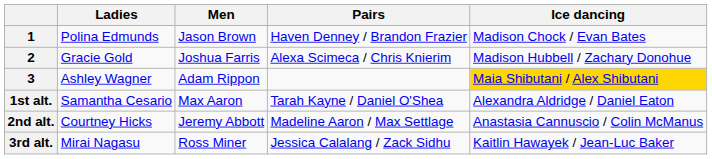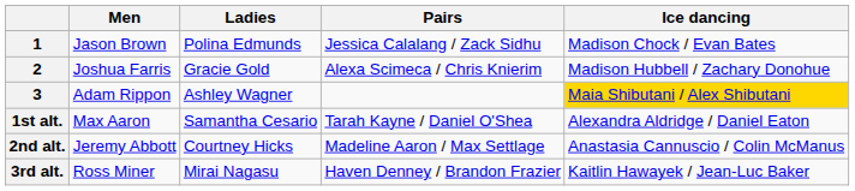 <table class="wikitable">
 <tr>
 <th></th>
+<th>Men</th>
 <th>Ladies</th>
-<th>Men</th>
 <th>Pairs</th>
 <th>Ice dancing</th>
 </tr>
 <tr>
 <th>1</th>
+<td><a href='#'>Jason Brown</a></td>
 <td><a href='#'>Polina Edmunds</a></td>
-<td><a href='#'>Jason Brown</a></td>
-<td><a href='#'>Haven Denney</a> / <a href='#'>Brandon Frazier</a></td>
+<td><a href='#'>Jessica Calalang</a> / <a href='#'>Zack Sidhu</a></td>
 <td><a href='#'>Madison Chock</a> / <a href='#'>Evan Bates</a></td>
 </tr>
 <tr>
 <th>2</th>
+<td><a href='#'>Joshua Farris</a></td>
 <td><a href='#'>Gracie Gold</a></td>
-<td><a href='#'>Joshua Farris</a></td>
 <td><a href='#'>Alexa Scimeca</a> / <a href='#'>Chris Knierim</a></td>
 <td><a href='#'>Madison Hubbell</a> / <a href='#'>Zachary Donohue</a></td>
 </tr>
 <tr>
 <th>3</th>
+<td><a href='#'>Adam Rippon</a></td>
 <td><a href='#'>Ashley Wagner</a></td>
-<td><a href='#'>Adam Rippon</a></td>
 <td></td>
 <td style="background: gold;"><a href='#'>Maia Shibutani</a> / <a href='#'>Alex Shibutani</a></td>
 </tr>
 <tr>
 <th>1st alt.</th>
+<td><a href='#'>Max Aaron</a></td>
 <td><a href='#'>Samantha Cesario</a></td>
-<td><a href='#'>Max Aaron</a></td>
 <td><a href='#'>Tarah Kayne</a> / <a href='#'>Daniel O'Shea</a></td>
 <td><a href='#'>Alexandra Aldridge</a> / <a href='#'>Daniel Eaton</a></td>
 </tr>
 <tr>
 <th>2nd alt.</th>
+<td><a href='#'>Jeremy Abbott</a></td>
 <td><a href='#'>Courtney Hicks</a></td>
-<td><a href='#'>Jeremy Abbott</a></td>
 <td><a href='#'>Madeline Aaron</a> / <a href='#'>Max Settlage</a></td>
 <td><a href='#'>Anastasia Cannuscio</a> / <a href='#'>Colin McManus</a></td>
 </tr>
 <tr>
 <th>3rd alt.</th>
+<td><a href='#'>Ross Miner</a></td>
 <td><a href='#'>Mirai Nagasu</a></td>
-<td><a href='#'>Ross Miner</a></td>
-<td><a href='#'>Jessica Calalang</a> / <a href='#'>Zack Sidhu</a></td>
+<td><a href='#'>Haven Denney</a> / <a href='#'>Brandon Frazier</a></td>
 <td><a href='#'>Kaitlin Hawayek</a> / <a href='#'>Jean-Luc Baker</a></td>
 </tr>
 </table>
